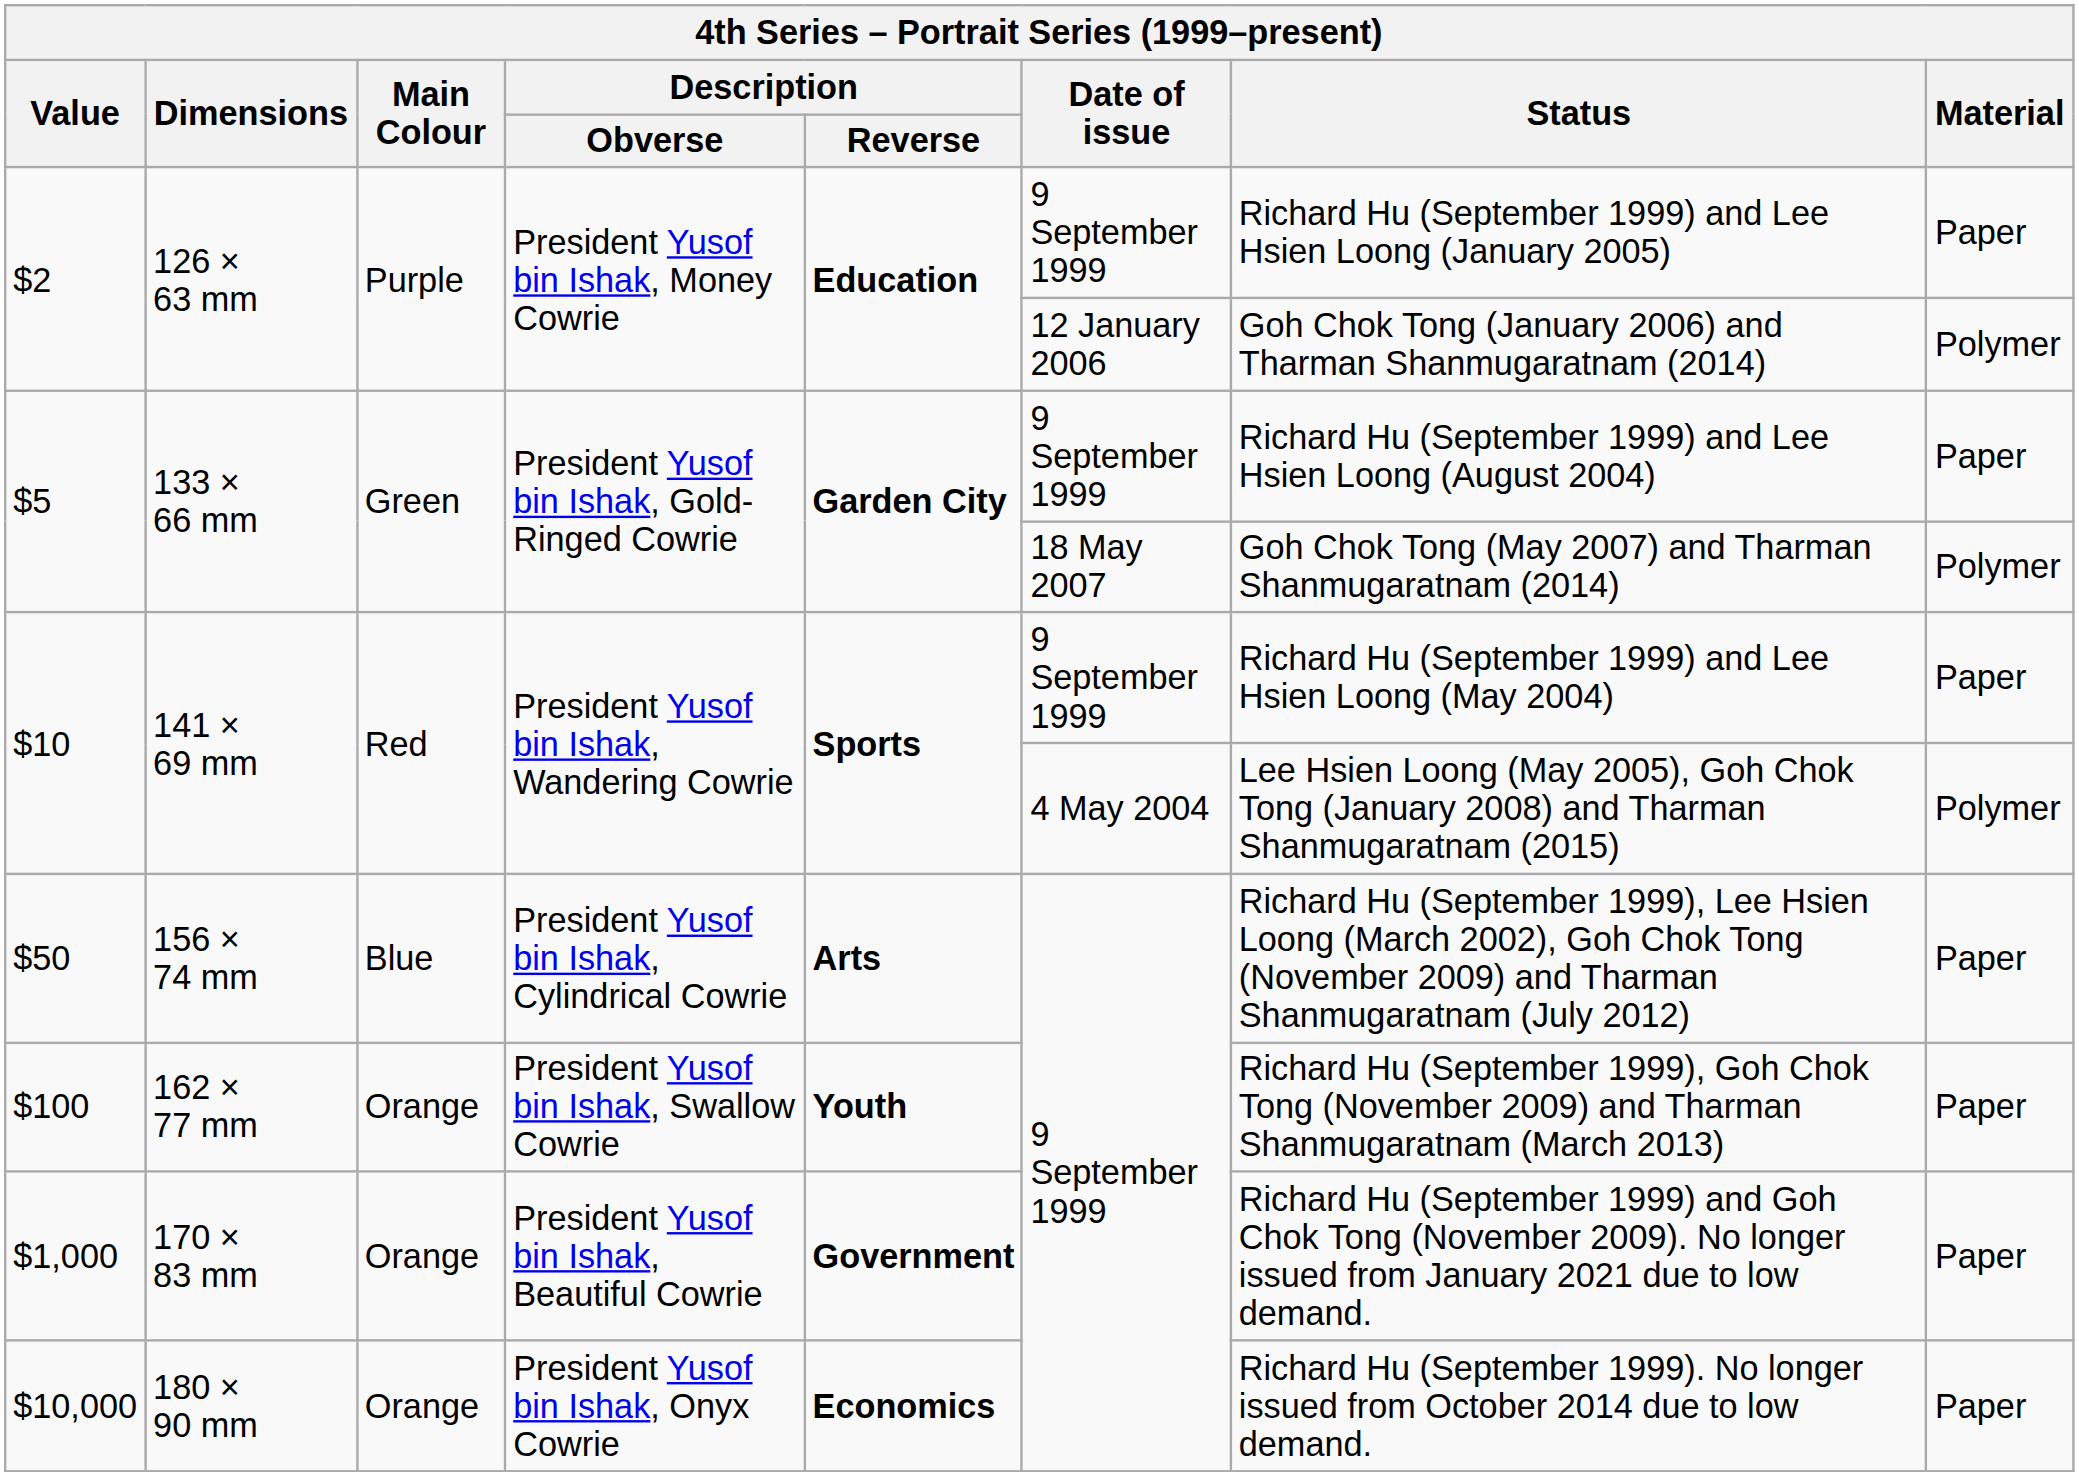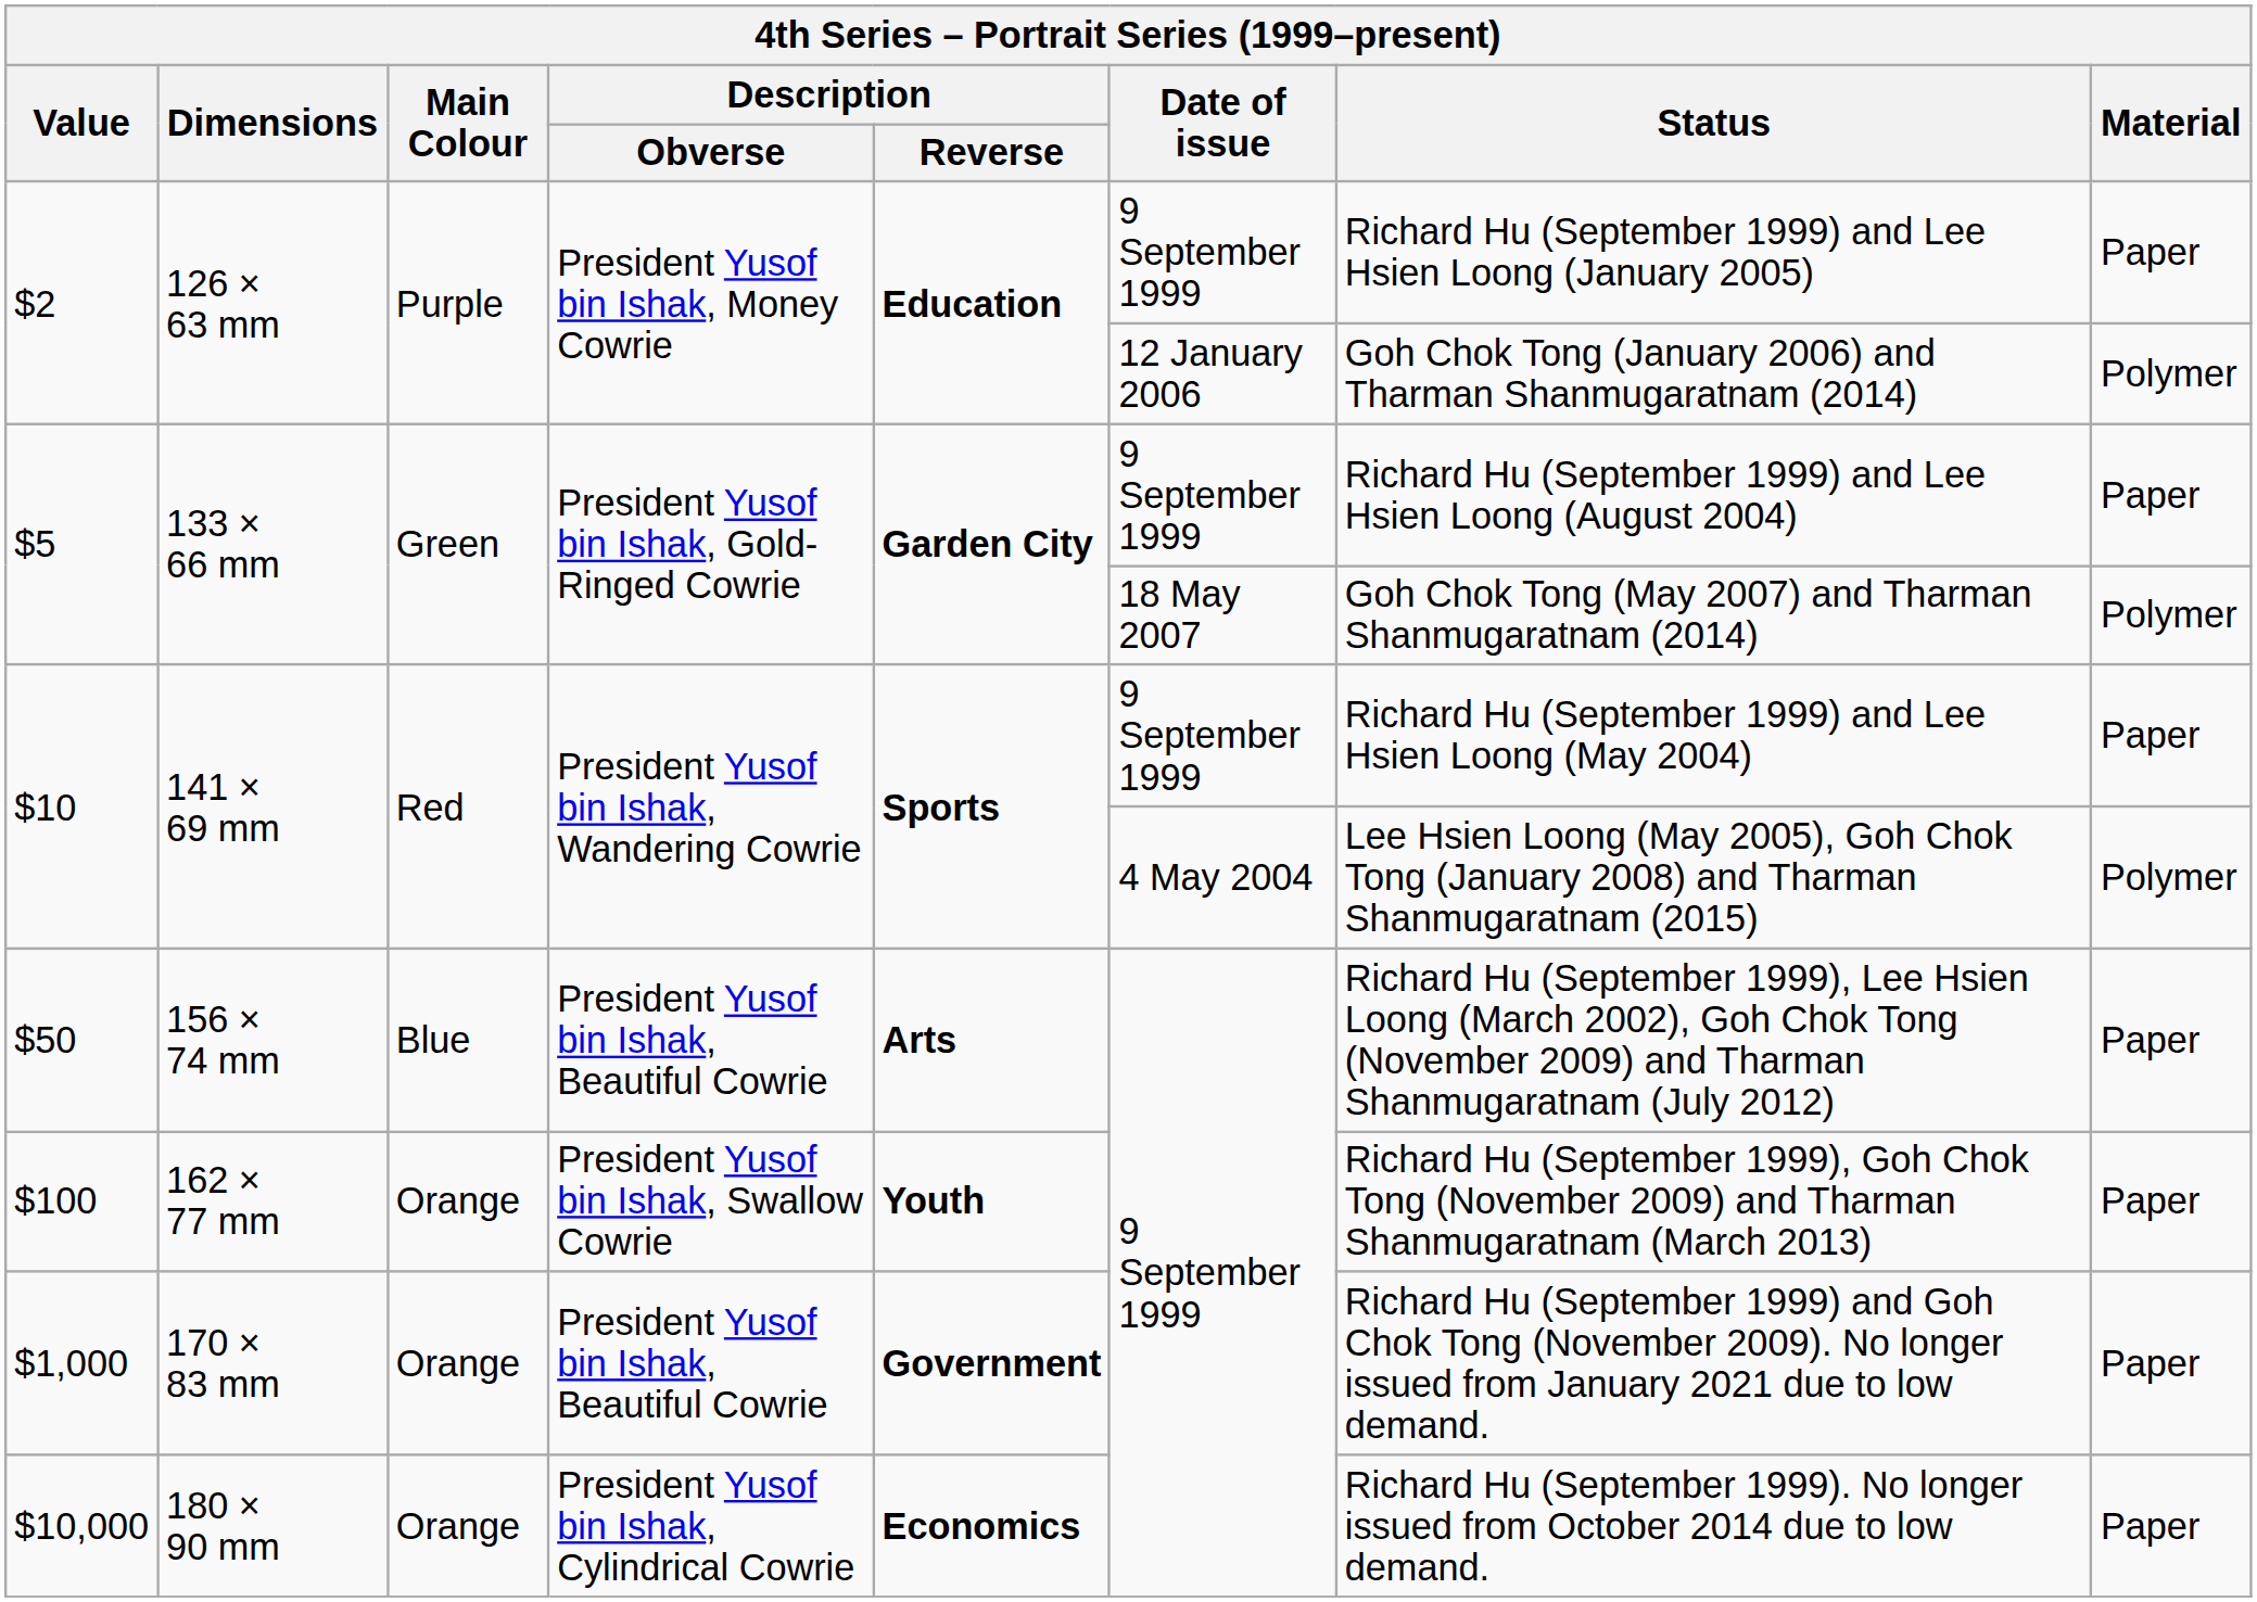 <table class="wikitable" style="font-size: 90%">
 <tr>
 <th colspan="9">4th Series – Portrait Series (1999–present)</th>
 </tr>
 <tr>
 <th rowspan="2">Value</th>
 <th rowspan="2">Dimensions</th>
 <th rowspan="2">Main Colour</th>
 <th colspan="2">Description</th>
 <th rowspan="2">Date of issue</th>
 <th rowspan="2">Status</th>
 <th rowspan="2">Material</th>
 </tr>
 <tr>
 <th>Obverse</th>
 <th>Reverse</th>
 </tr>
 <tr>
 <td rowspan="2">$2</td>
 <td rowspan="2">126 × 63 mm</td>
 <td rowspan="2">Purple</td>
 <td rowspan="2">President <a href='#'>Yusof bin Ishak</a>, Money Cowrie</td>
 <td rowspan="2"><strong>Education</strong></td>
 <td>9 September 1999</td>
 <td>Richard Hu (September 1999) and Lee Hsien Loong (January 2005)</td>
 <td>Paper</td>
 </tr>
 <tr>
 <td>12 January 2006</td>
 <td>Goh Chok Tong (January 2006) and Tharman Shanmugaratnam (2014)</td>
 <td>Polymer</td>
 </tr>
 <tr>
 <td rowspan="2">$5</td>
 <td rowspan="2">133 × 66 mm</td>
 <td rowspan="2">Green</td>
 <td rowspan="2">President <a href='#'>Yusof bin Ishak</a>, Gold-Ringed Cowrie</td>
 <td rowspan="2"><strong>Garden City</strong></td>
 <td>9 September 1999</td>
 <td>Richard Hu (September 1999) and Lee Hsien Loong (August 2004)</td>
 <td>Paper</td>
 </tr>
 <tr>
 <td>18 May 2007</td>
 <td>Goh Chok Tong (May 2007) and Tharman Shanmugaratnam (2014)</td>
 <td>Polymer</td>
 </tr>
 <tr>
 <td rowspan="2">$10</td>
 <td rowspan="2">141 × 69 mm</td>
 <td rowspan="2">Red</td>
 <td rowspan="2">President <a href='#'>Yusof bin Ishak</a>, Wandering Cowrie</td>
 <td rowspan="2"><strong>Sports</strong></td>
 <td>9 September 1999</td>
 <td>Richard Hu (September 1999) and Lee Hsien Loong (May 2004)</td>
 <td>Paper</td>
 </tr>
 <tr>
 <td>4 May 2004</td>
 <td>Lee Hsien Loong (May 2005),  Goh Chok Tong (January 2008) and Tharman Shanmugaratnam (2015)</td>
 <td>Polymer</td>
 </tr>
 <tr>
 <td>$50</td>
 <td>156 × 74 mm</td>
 <td>Blue</td>
-<td>President <a href='#'>Yusof bin Ishak</a>, Cylindrical Cowrie</td>
+<td>President <a href='#'>Yusof bin Ishak</a>, Beautiful Cowrie</td>
 <td><strong>Arts</strong></td>
 <td rowspan="4">9 September 1999</td>
 <td>Richard Hu (September 1999), Lee Hsien Loong (March 2002), Goh Chok Tong (November 2009) and Tharman Shanmugaratnam (July 2012)</td>
 <td>Paper</td>
 </tr>
 <tr>
 <td>$100</td>
 <td>162 × 77 mm</td>
 <td>Orange</td>
 <td>President <a href='#'>Yusof bin Ishak</a>, Swallow Cowrie</td>
 <td><strong> Youth </strong></td>
 <td>Richard Hu (September 1999), Goh Chok Tong (November 2009) and Tharman Shanmugaratnam (March 2013)</td>
 <td>Paper</td>
 </tr>
 <tr>
 <td>$1,000</td>
 <td>170 × 83 mm</td>
 <td>Orange</td>
 <td>President <a href='#'>Yusof bin Ishak</a>, Beautiful Cowrie</td>
 <td><strong>Government</strong></td>
 <td>Richard Hu (September 1999) and Goh Chok Tong (November 2009). No longer issued from January 2021 due to low demand.</td>
 <td>Paper</td>
 </tr>
 <tr>
 <td>$10,000</td>
 <td>180 × 90 mm</td>
 <td>Orange</td>
-<td>President <a href='#'>Yusof bin Ishak</a>, Onyx Cowrie</td>
+<td>President <a href='#'>Yusof bin Ishak</a>, Cylindrical Cowrie</td>
 <td><strong>Economics</strong></td>
 <td>Richard Hu (September 1999). No longer issued from October 2014 due to low demand.</td>
 <td>Paper</td>
 </tr>
 </table>
